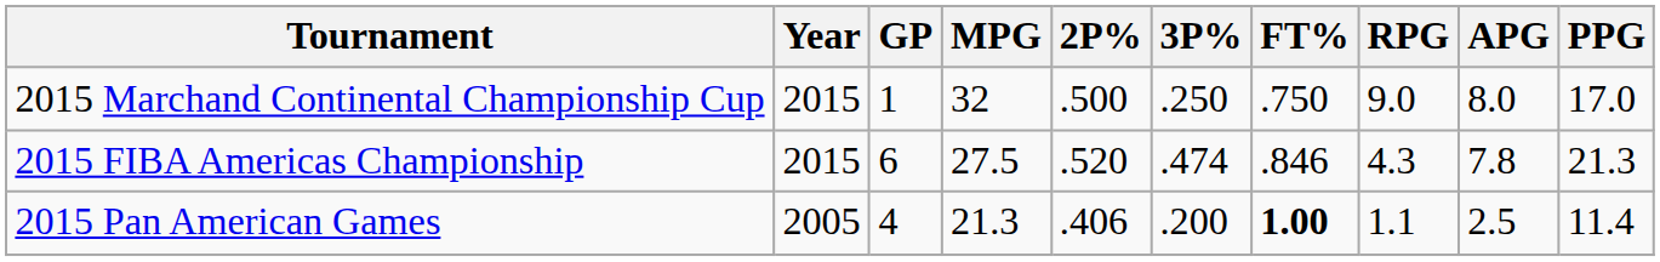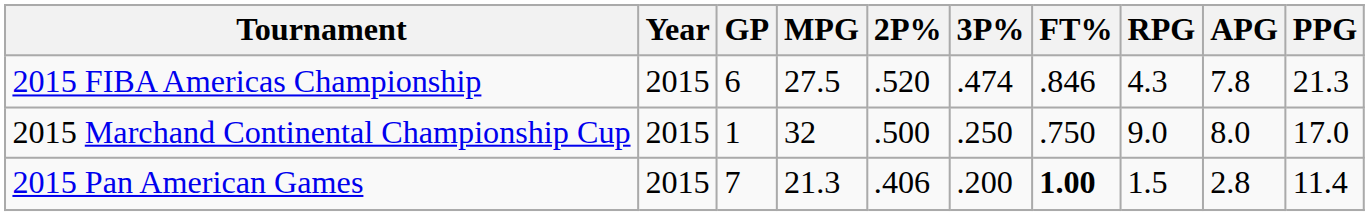 <table class="wikitable sortable">
 <tr>
 <th>Tournament</th>
 <th>Year</th>
 <th>GP</th>
 <th>MPG</th>
 <th>2P%</th>
 <th>3P%</th>
 <th>FT%</th>
 <th>RPG</th>
 <th>APG</th>
 <th>PPG</th>
 </tr>
 <tr>
+<td><a href='#'>2015 FIBA Americas Championship</a></td>
+<td>2015</td>
+<td>6</td>
+<td>27.5</td>
+<td>.520</td>
+<td>.474</td>
+<td>.846</td>
+<td>4.3</td>
+<td>7.8</td>
+<td>21.3</td>
+</tr>
+<tr>
 <td>2015 <a href='#'>Marchand Continental Championship Cup</a></td>
 <td>2015</td>
 <td>1</td>
 <td>32</td>
 <td>.500</td>
 <td>.250</td>
 <td>.750</td>
 <td>9.0</td>
 <td>8.0</td>
 <td>17.0</td>
 </tr>
 <tr>
-<td><a href='#'>2015 FIBA Americas Championship</a></td>
+<td><a href='#'>2015 Pan American Games</a></td>
 <td>2015</td>
-<td>6</td>
-<td>27.5</td>
-<td>.520</td>
-<td>.474</td>
-<td>.846</td>
-<td>4.3</td>
-<td>7.8</td>
-<td>21.3</td>
-</tr>
-<tr>
-<td><a href='#'>2015 Pan American Games</a></td>
-<td>2005</td>
-<td>4</td>
+<td>7</td>
 <td>21.3</td>
 <td>.406</td>
 <td>.200</td>
 <td><strong>1.00</strong></td>
-<td>1.1</td>
-<td>2.5</td>
+<td>1.5</td>
+<td>2.8</td>
 <td>11.4</td>
 </tr>
 </table>
